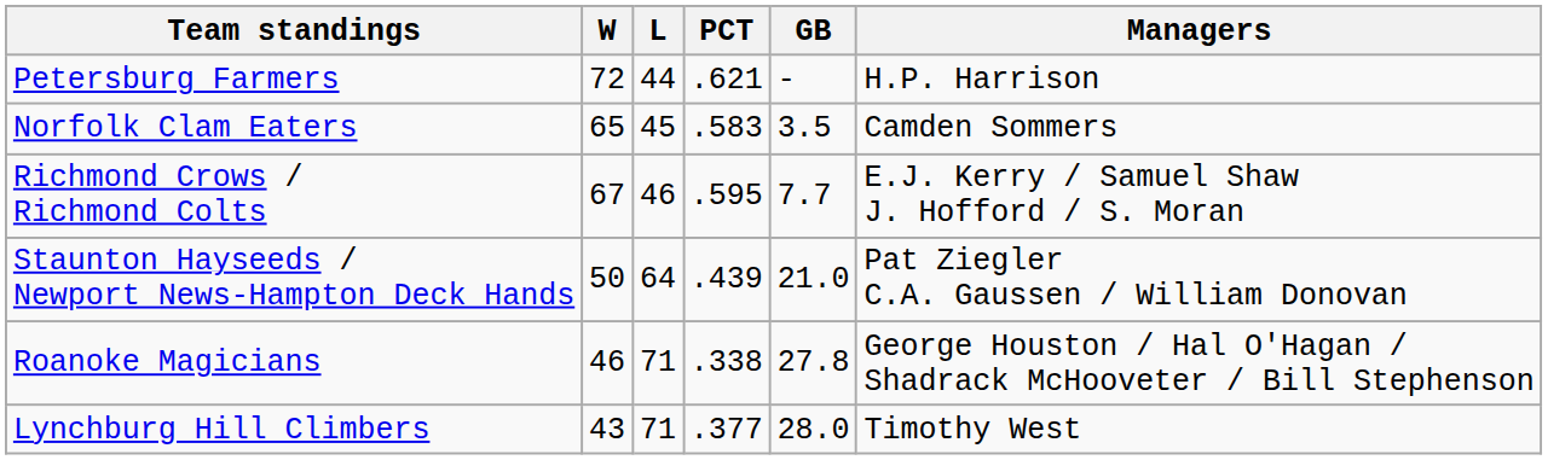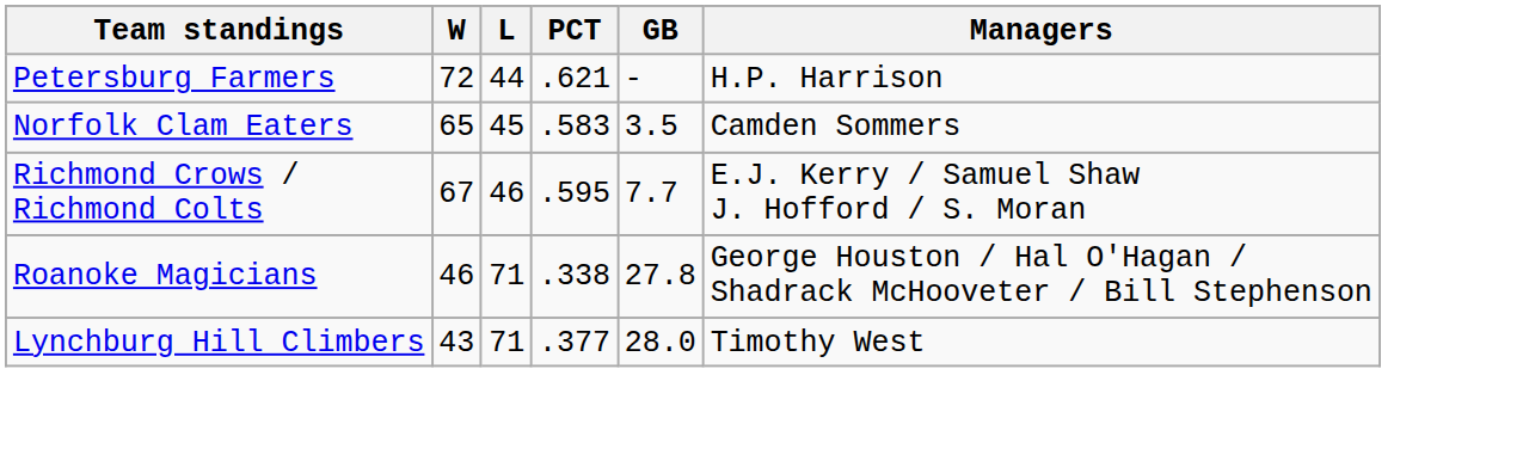 <table class="wikitable">
 <tr>
 <th>Team standings</th>
 <th>W</th>
 <th>L</th>
 <th>PCT</th>
 <th>GB</th>
 <th>Managers</th>
 </tr>
 <tr>
 <td><a href='#'>Petersburg Farmers</a></td>
 <td>72</td>
 <td>44</td>
 <td>.621</td>
 <td>-</td>
 <td>H.P. Harrison</td>
 </tr>
 <tr>
 <td><a href='#'>Norfolk Clam Eaters</a></td>
 <td>65</td>
 <td>45</td>
 <td>.583</td>
 <td>3.5</td>
 <td>Camden Sommers</td>
 </tr>
 <tr>
 <td><a href='#'>Richmond Crows</a> / <br><a href='#'>Richmond Colts</a></td>
 <td>67</td>
 <td>46</td>
 <td>.595</td>
 <td>7.7</td>
 <td>E.J. Kerry / Samuel Shaw <br> J. Hofford / S. Moran</td>
 </tr>
 <tr>
-<td><a href='#'>Staunton Hayseeds</a> /<br> <a href='#'>Newport News-Hampton Deck Hands</a></td>
-<td>50</td>
-<td>64</td>
-<td>.439</td>
-<td>21.0</td>
-<td>Pat Ziegler <br>C.A. Gaussen  / William Donovan</td>
-</tr>
-<tr>
 <td><a href='#'>Roanoke Magicians</a></td>
 <td>46</td>
 <td>71</td>
 <td>.338</td>
 <td>27.8</td>
 <td>George Houston / Hal O'Hagan /<br> Shadrack McHooveter / Bill Stephenson</td>
 </tr>
 <tr>
 <td><a href='#'>Lynchburg Hill Climbers</a></td>
 <td>43</td>
 <td>71</td>
 <td>.377</td>
 <td>28.0</td>
 <td>Timothy West</td>
 </tr>
 </table>
